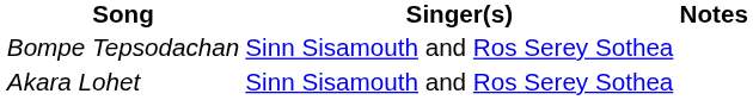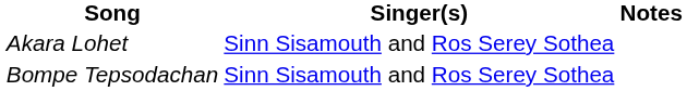 <table>
 <tr>
 <th>Song</th>
 <th>Singer(s)</th>
 <th>Notes</th>
 </tr>
 <tr>
+<td><em>Akara Lohet</em></td>
+<td><a href='#'>Sinn Sisamouth</a> and <a href='#'>Ros Serey Sothea</a></td>
+<td></td>
+</tr>
+<tr>
 <td><em>Bompe Tepsodachan</em></td>
 <td><a href='#'>Sinn Sisamouth</a> and <a href='#'>Ros Serey Sothea</a></td>
 <td></td>
 </tr>
-<tr>
-<td><em>Akara Lohet</em></td>
-<td><a href='#'>Sinn Sisamouth</a> and <a href='#'>Ros Serey Sothea</a></td>
-<td></td>
-</tr>
 </table>
